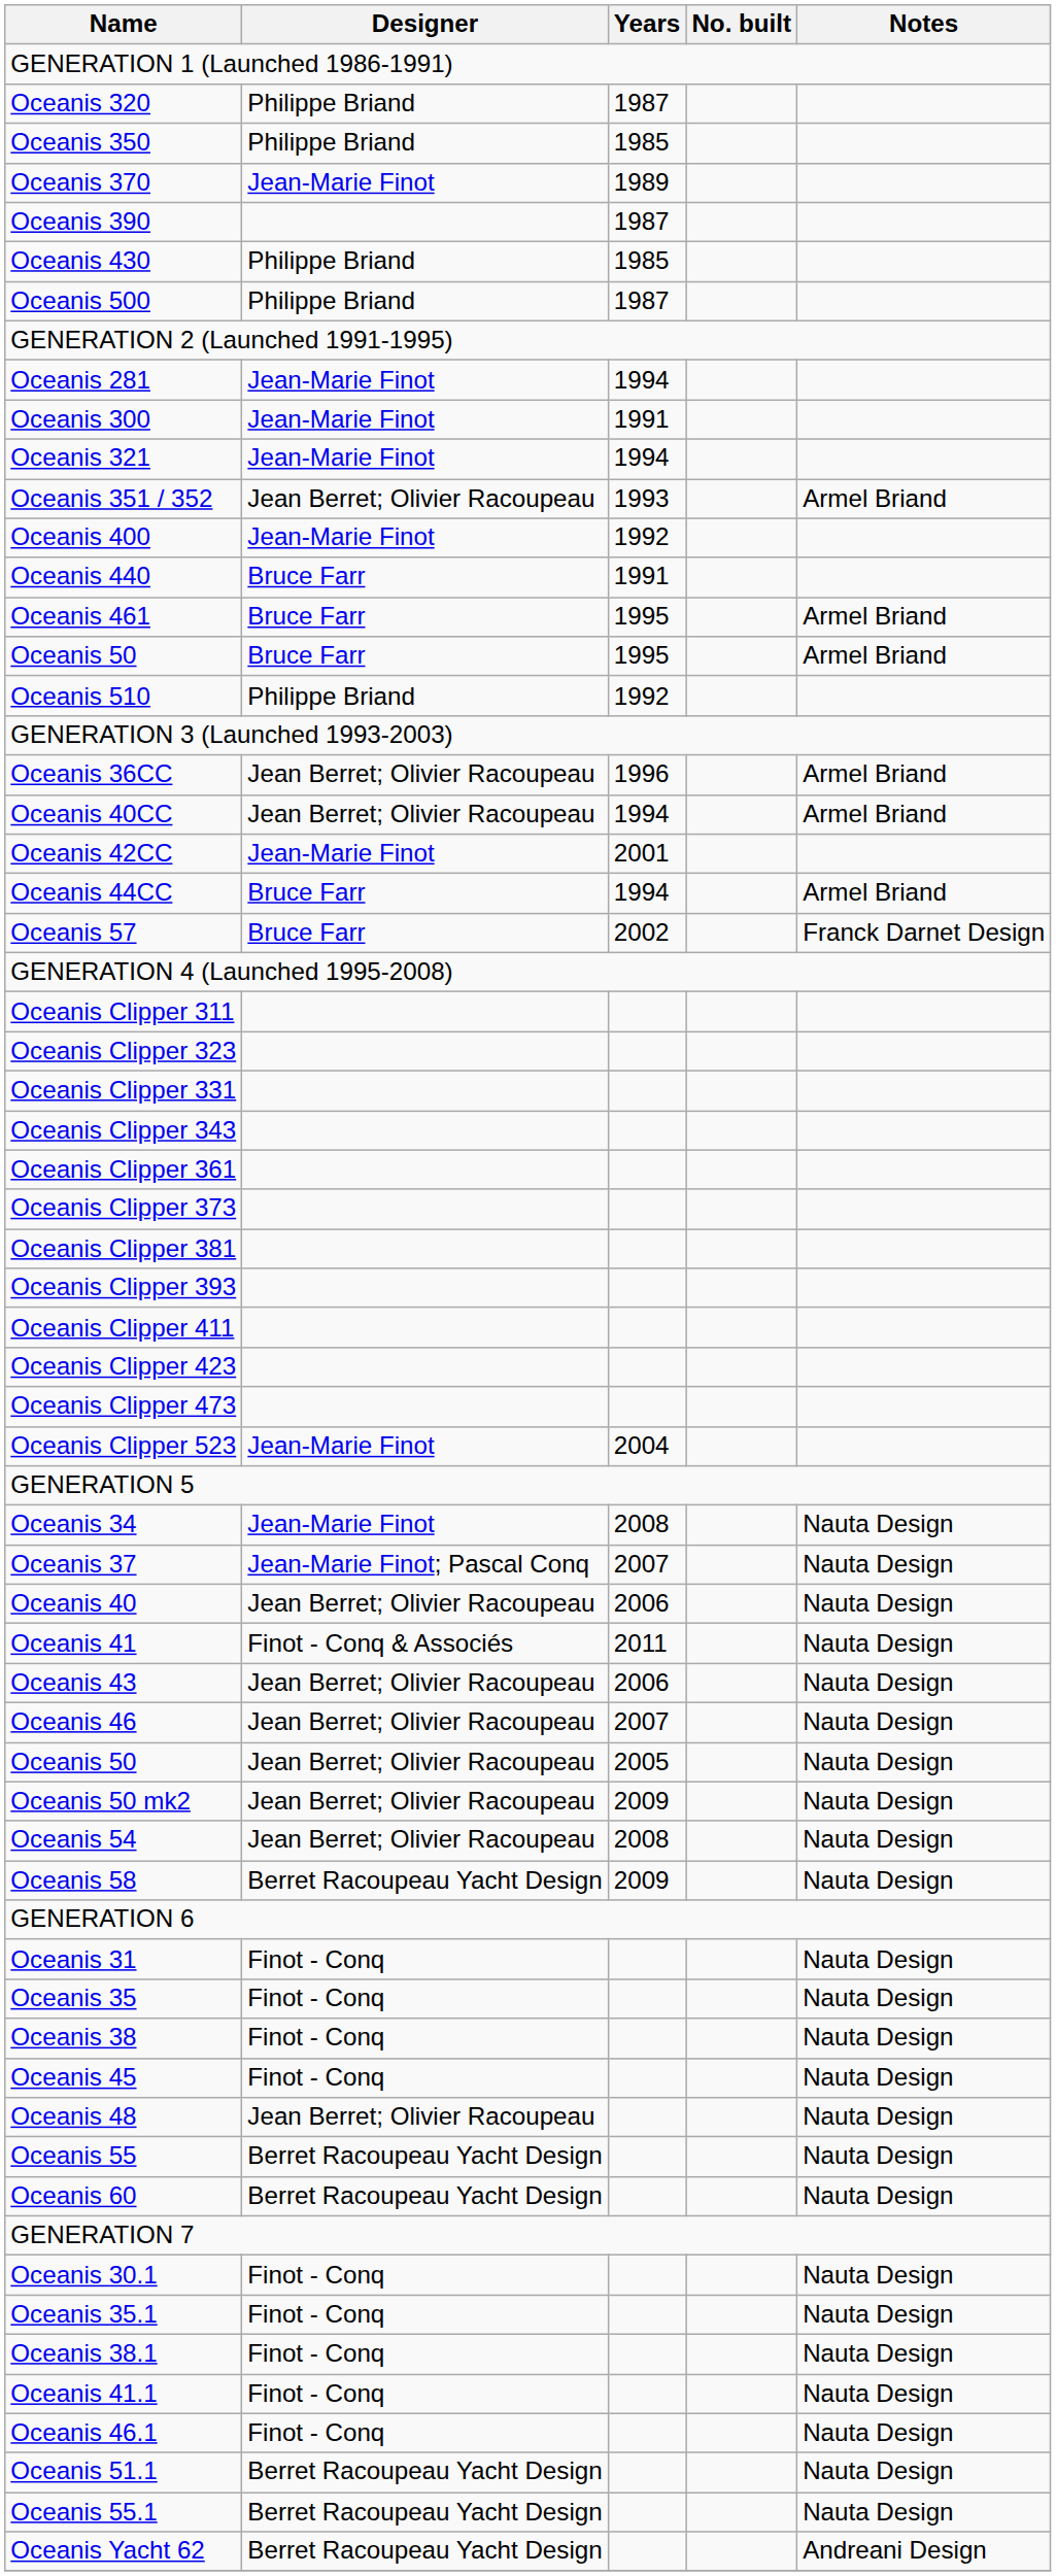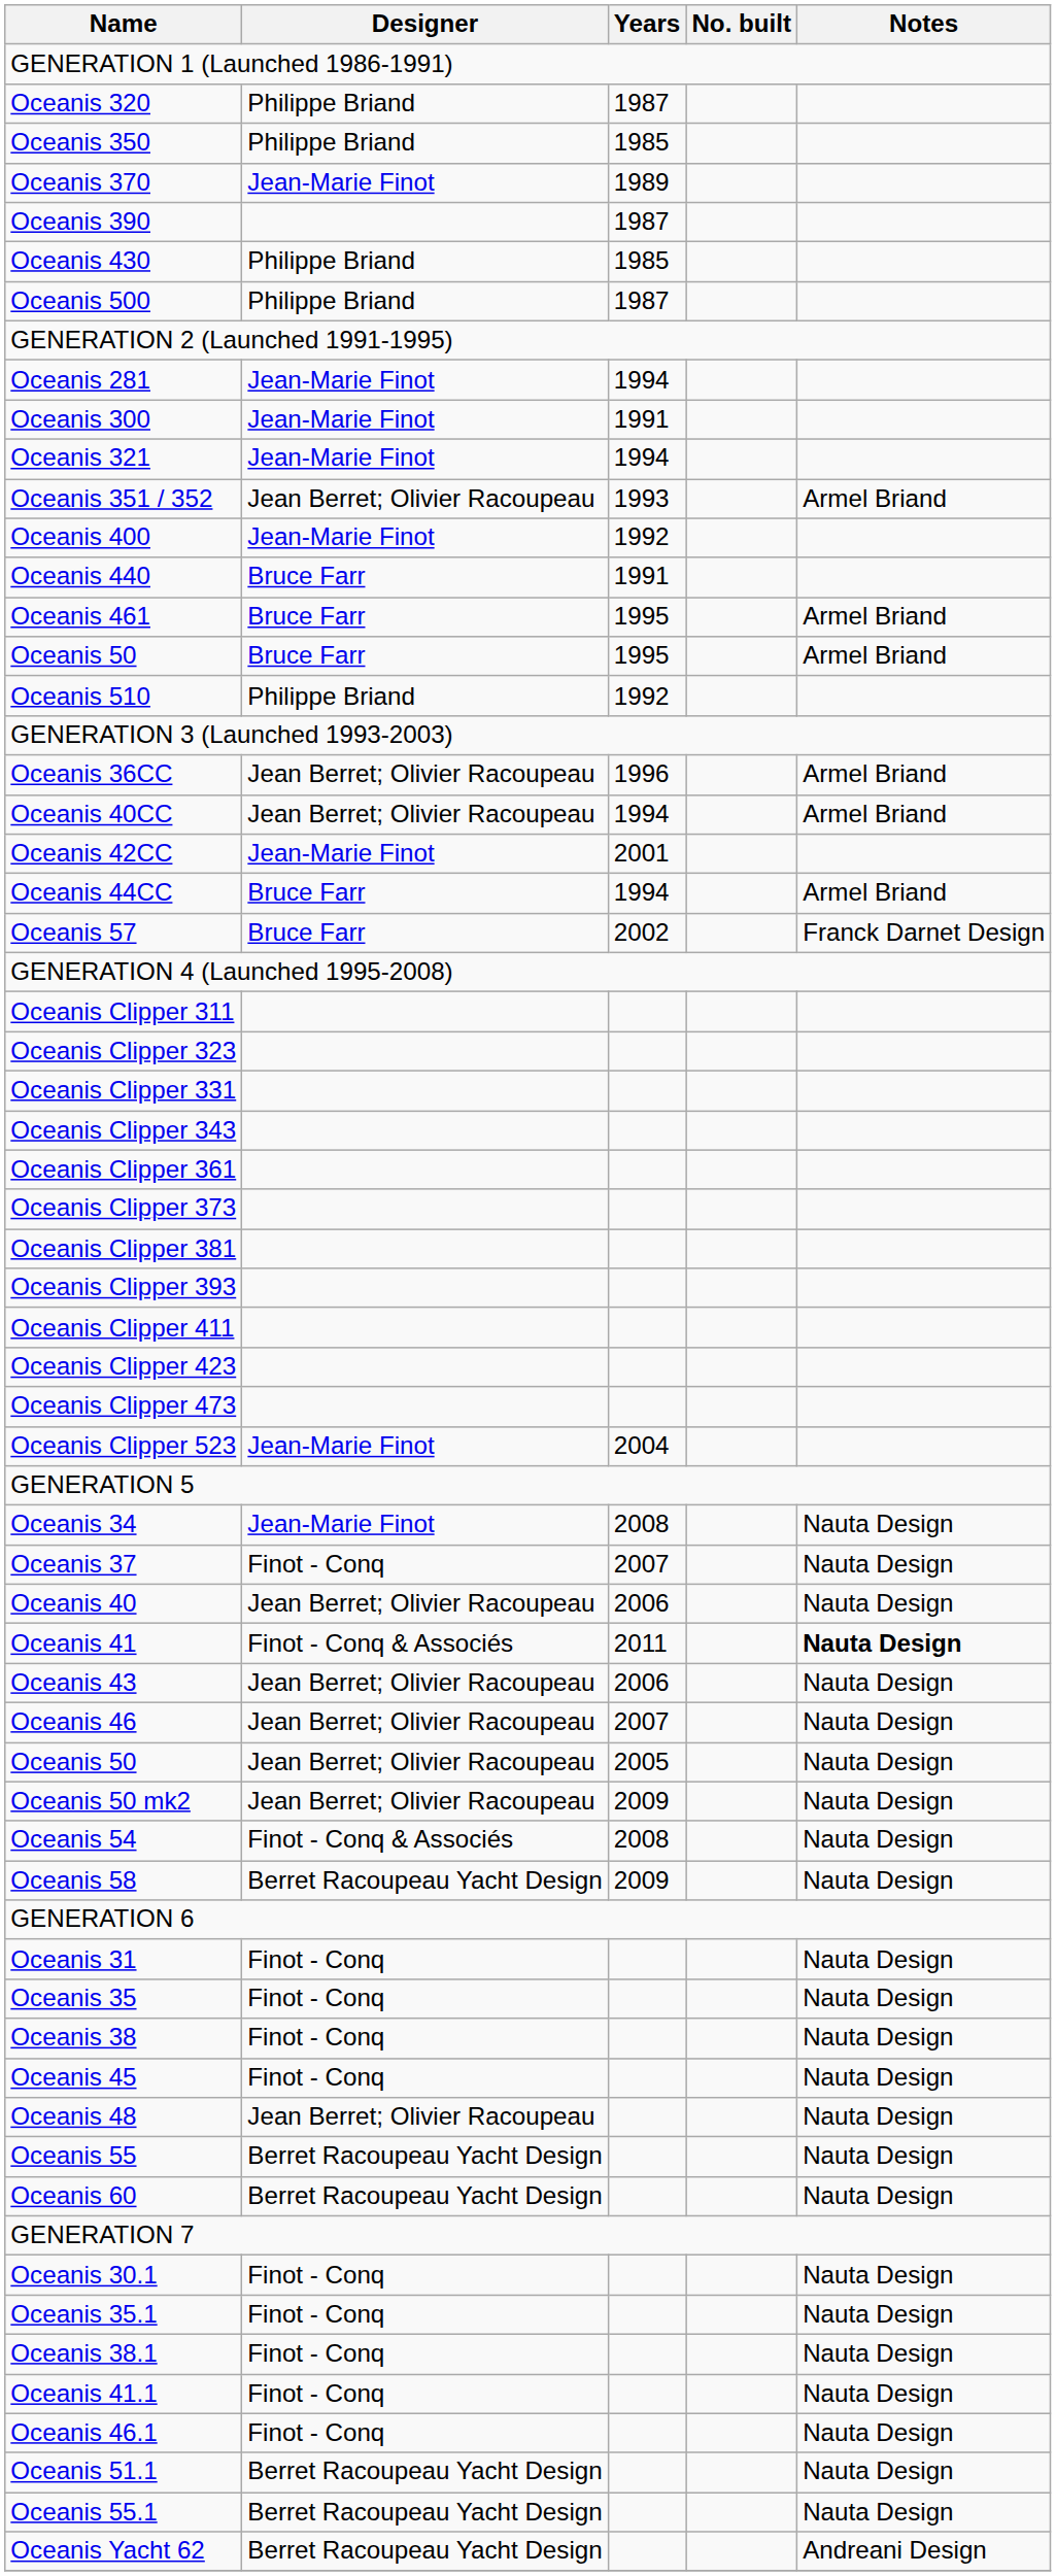 <table class="wikitable sortable">
 <tr>
 <th>Name</th>
 <th>Designer</th>
 <th>Years</th>
 <th>No. built</th>
 <th>Notes</th>
 </tr>
 <tr>
 <td colspan=5>GENERATION 1 (Launched 1986-1991) </td>
 </tr>
 <tr>
 <td><a href='#'>Oceanis 320</a></td>
 <td>Philippe Briand</td>
 <td>1987</td>
 <td></td>
 <td></td>
 </tr>
 <tr>
 <td><a href='#'>Oceanis 350</a></td>
 <td>Philippe Briand</td>
 <td>1985</td>
 <td></td>
 <td></td>
 </tr>
 <tr>
 <td><a href='#'>Oceanis 370</a></td>
 <td><a href='#'>Jean-Marie Finot</a></td>
 <td>1989</td>
 <td></td>
 <td></td>
 </tr>
 <tr>
 <td><a href='#'>Oceanis 390</a></td>
 <td></td>
 <td>1987</td>
 <td></td>
 <td></td>
 </tr>
 <tr>
 <td><a href='#'>Oceanis 430</a></td>
 <td>Philippe Briand</td>
 <td>1985</td>
 <td></td>
 <td></td>
 </tr>
 <tr>
 <td><a href='#'>Oceanis 500</a></td>
 <td>Philippe Briand</td>
 <td>1987</td>
 <td></td>
 <td></td>
 </tr>
 <tr>
 <td colspan=5>GENERATION 2 (Launched 1991-1995)</td>
 </tr>
 <tr>
 <td><a href='#'>Oceanis 281</a></td>
 <td><a href='#'>Jean-Marie Finot</a></td>
 <td>1994</td>
 <td></td>
 <td></td>
 </tr>
 <tr>
 <td><a href='#'>Oceanis 300</a></td>
 <td><a href='#'>Jean-Marie Finot</a></td>
 <td>1991</td>
 <td></td>
 <td></td>
 </tr>
 <tr>
 <td><a href='#'>Oceanis 321</a></td>
 <td><a href='#'>Jean-Marie Finot</a></td>
 <td>1994</td>
 <td></td>
 <td></td>
 </tr>
 <tr>
 <td><a href='#'>Oceanis 351 / 352</a></td>
 <td>Jean Berret; Olivier Racoupeau</td>
 <td>1993</td>
 <td></td>
 <td>Armel Briand</td>
 </tr>
 <tr>
 <td><a href='#'>Oceanis 400</a></td>
 <td><a href='#'>Jean-Marie Finot</a></td>
 <td>1992</td>
 <td></td>
 <td></td>
 </tr>
 <tr>
 <td><a href='#'>Oceanis 440</a></td>
 <td><a href='#'>Bruce Farr</a></td>
 <td>1991</td>
 <td></td>
 <td></td>
 </tr>
 <tr>
 <td><a href='#'>Oceanis 461</a></td>
 <td><a href='#'>Bruce Farr</a></td>
 <td>1995</td>
 <td></td>
 <td>Armel Briand</td>
 </tr>
 <tr>
 <td><a href='#'>Oceanis 50</a></td>
 <td><a href='#'>Bruce Farr</a></td>
 <td>1995</td>
 <td></td>
 <td>Armel Briand</td>
 </tr>
 <tr>
 <td><a href='#'>Oceanis 510</a></td>
 <td>Philippe Briand</td>
 <td>1992</td>
 <td></td>
 <td></td>
 </tr>
 <tr>
 <td colspan=5>GENERATION 3 (Launched 1993-2003)</td>
 </tr>
 <tr>
 <td><a href='#'>Oceanis 36CC</a></td>
 <td>Jean Berret; Olivier Racoupeau</td>
 <td>1996</td>
 <td></td>
 <td>Armel Briand</td>
 </tr>
 <tr>
 <td><a href='#'>Oceanis 40CC</a></td>
 <td>Jean Berret; Olivier Racoupeau</td>
 <td>1994</td>
 <td></td>
 <td>Armel Briand</td>
 </tr>
 <tr>
 <td><a href='#'>Oceanis 42CC</a></td>
 <td><a href='#'>Jean-Marie Finot</a></td>
 <td>2001</td>
 <td></td>
 <td></td>
 </tr>
 <tr>
 <td><a href='#'>Oceanis 44CC</a></td>
 <td><a href='#'>Bruce Farr</a></td>
 <td>1994</td>
 <td></td>
 <td>Armel Briand</td>
 </tr>
 <tr>
 <td><a href='#'>Oceanis 57</a></td>
 <td><a href='#'>Bruce Farr</a></td>
 <td>2002</td>
 <td></td>
 <td>Franck Darnet Design</td>
 </tr>
 <tr>
 <td colspan=5>GENERATION 4 (Launched 1995-2008)</td>
 </tr>
 <tr>
 <td><a href='#'>Oceanis Clipper 311</a></td>
 <td></td>
 <td></td>
 <td></td>
 <td></td>
 </tr>
 <tr>
 <td><a href='#'>Oceanis Clipper 323</a></td>
 <td></td>
 <td></td>
 <td></td>
 <td></td>
 </tr>
 <tr>
 <td><a href='#'>Oceanis Clipper 331</a></td>
 <td></td>
 <td></td>
 <td></td>
 <td></td>
 </tr>
 <tr>
 <td><a href='#'>Oceanis Clipper 343</a></td>
 <td></td>
 <td></td>
 <td></td>
 <td></td>
 </tr>
 <tr>
 <td><a href='#'>Oceanis Clipper 361</a></td>
 <td></td>
 <td></td>
 <td></td>
 <td></td>
 </tr>
 <tr>
 <td><a href='#'>Oceanis Clipper 373</a></td>
 <td></td>
 <td></td>
 <td></td>
 <td></td>
 </tr>
 <tr>
 <td><a href='#'>Oceanis Clipper 381</a></td>
 <td></td>
 <td></td>
 <td></td>
 <td></td>
 </tr>
 <tr>
 <td><a href='#'>Oceanis Clipper 393</a></td>
 <td></td>
 <td></td>
 <td></td>
 <td></td>
 </tr>
 <tr>
 <td><a href='#'>Oceanis Clipper 411</a></td>
 <td></td>
 <td></td>
 <td></td>
 <td></td>
 </tr>
 <tr>
 <td><a href='#'>Oceanis Clipper 423</a></td>
 <td></td>
 <td></td>
 <td></td>
 <td></td>
 </tr>
 <tr>
 <td><a href='#'>Oceanis Clipper 473</a></td>
 <td></td>
 <td></td>
 <td></td>
 <td></td>
 </tr>
 <tr>
 <td><a href='#'>Oceanis Clipper 523</a></td>
 <td><a href='#'>Jean-Marie Finot</a></td>
 <td>2004</td>
 <td></td>
 <td></td>
 </tr>
 <tr>
 <td colspan=5>GENERATION 5</td>
 </tr>
 <tr>
 <td><a href='#'>Oceanis 34</a></td>
 <td><a href='#'>Jean-Marie Finot</a></td>
 <td>2008</td>
 <td></td>
 <td>Nauta Design</td>
 </tr>
 <tr>
 <td><a href='#'>Oceanis 37</a></td>
-<td><a href='#'>Jean-Marie Finot</a>; Pascal Conq</td>
+<td>Finot - Conq</td>
 <td>2007</td>
 <td></td>
 <td>Nauta Design</td>
 </tr>
 <tr>
 <td><a href='#'>Oceanis 40</a></td>
 <td>Jean Berret; Olivier Racoupeau</td>
 <td>2006</td>
 <td></td>
 <td>Nauta Design</td>
 </tr>
 <tr>
 <td><a href='#'>Oceanis 41</a></td>
 <td>Finot - Conq & Associés</td>
 <td>2011</td>
 <td></td>
-<td>Nauta Design</td>
+<td><strong>Nauta Design</strong></td>
 </tr>
 <tr>
 <td><a href='#'>Oceanis 43</a></td>
 <td>Jean Berret; Olivier Racoupeau</td>
 <td>2006</td>
 <td></td>
 <td>Nauta Design</td>
 </tr>
 <tr>
 <td><a href='#'>Oceanis 46</a></td>
 <td>Jean Berret; Olivier Racoupeau</td>
 <td>2007</td>
 <td></td>
 <td>Nauta Design</td>
 </tr>
 <tr>
 <td><a href='#'>Oceanis 50</a></td>
 <td>Jean Berret; Olivier Racoupeau</td>
 <td>2005</td>
 <td></td>
 <td>Nauta Design</td>
 </tr>
 <tr>
 <td><a href='#'>Oceanis 50 mk2</a></td>
 <td>Jean Berret; Olivier Racoupeau</td>
 <td>2009</td>
 <td></td>
 <td>Nauta Design</td>
 </tr>
 <tr>
 <td><a href='#'>Oceanis 54</a></td>
-<td>Jean Berret; Olivier Racoupeau</td>
+<td>Finot - Conq & Associés</td>
 <td>2008</td>
 <td></td>
 <td>Nauta Design</td>
 </tr>
 <tr>
 <td><a href='#'>Oceanis 58</a></td>
 <td>Berret Racoupeau Yacht Design</td>
 <td>2009</td>
 <td></td>
 <td>Nauta Design</td>
 </tr>
 <tr>
 <td colspan=5>GENERATION 6</td>
 </tr>
 <tr>
 <td><a href='#'>Oceanis 31</a></td>
 <td>Finot - Conq</td>
 <td></td>
 <td></td>
 <td>Nauta Design</td>
 </tr>
 <tr>
 <td><a href='#'>Oceanis 35</a></td>
 <td>Finot - Conq</td>
 <td></td>
 <td></td>
 <td>Nauta Design</td>
 </tr>
 <tr>
 <td><a href='#'>Oceanis 38</a></td>
 <td>Finot - Conq</td>
 <td></td>
 <td></td>
 <td>Nauta Design</td>
 </tr>
 <tr>
 <td><a href='#'>Oceanis 45</a></td>
 <td>Finot - Conq</td>
 <td></td>
 <td></td>
 <td>Nauta Design</td>
 </tr>
 <tr>
 <td><a href='#'>Oceanis 48</a></td>
 <td>Jean Berret; Olivier Racoupeau</td>
 <td></td>
 <td></td>
 <td>Nauta Design</td>
 </tr>
 <tr>
 <td><a href='#'>Oceanis 55</a></td>
 <td>Berret Racoupeau Yacht Design</td>
 <td></td>
 <td></td>
 <td>Nauta Design</td>
 </tr>
 <tr>
 <td><a href='#'>Oceanis 60</a></td>
 <td>Berret Racoupeau Yacht Design</td>
 <td></td>
 <td></td>
 <td>Nauta Design</td>
 </tr>
 <tr>
 <td colspan=5>GENERATION 7</td>
 </tr>
 <tr>
 <td><a href='#'>Oceanis 30.1</a></td>
 <td>Finot - Conq</td>
 <td></td>
 <td></td>
 <td>Nauta Design</td>
 </tr>
 <tr>
 <td><a href='#'>Oceanis 35.1</a></td>
 <td>Finot - Conq</td>
 <td></td>
 <td></td>
 <td>Nauta Design</td>
 </tr>
 <tr>
 <td><a href='#'>Oceanis 38.1</a></td>
 <td>Finot - Conq</td>
 <td></td>
 <td></td>
 <td>Nauta Design</td>
 </tr>
 <tr>
 <td><a href='#'>Oceanis 41.1</a></td>
 <td>Finot - Conq</td>
 <td></td>
 <td></td>
 <td>Nauta Design</td>
 </tr>
 <tr>
 <td><a href='#'>Oceanis 46.1</a></td>
 <td>Finot - Conq</td>
 <td></td>
 <td></td>
 <td>Nauta Design</td>
 </tr>
 <tr>
 <td><a href='#'>Oceanis 51.1</a></td>
 <td>Berret Racoupeau Yacht Design</td>
 <td></td>
 <td></td>
 <td>Nauta Design</td>
 </tr>
 <tr>
 <td><a href='#'>Oceanis 55.1</a></td>
 <td>Berret Racoupeau Yacht Design</td>
 <td></td>
 <td></td>
 <td>Nauta Design</td>
 </tr>
 <tr>
 <td><a href='#'>Oceanis Yacht 62</a></td>
 <td>Berret Racoupeau Yacht Design</td>
 <td></td>
 <td></td>
 <td>Andreani Design</td>
 </tr>
 <tr>
 </tr>
 </table>
